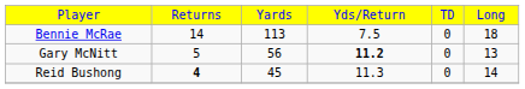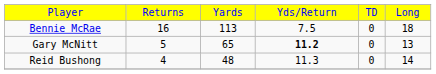 <table class="wikitable" width="90%">
 <tr align="center" style="background:yellow;color:blue;">
 <td>Player</td>
 <td>Returns</td>
 <td>Yards</td>
 <td>Yds/Return</td>
 <td>TD</td>
 <td>Long</td>
 </tr>
 <tr align="center" bgcolor="">
 <td><a href='#'>Bennie McRae</a></td>
-<td>14</td>
+<td>16</td>
 <td>113</td>
 <td>7.5</td>
 <td>0</td>
 <td>18</td>
 </tr>
 <tr align="center" bgcolor="">
 <td>Gary McNitt</td>
 <td>5</td>
-<td>56</td>
+<td>65</td>
 <td><strong>11.2</strong></td>
 <td>0</td>
 <td>13</td>
 </tr>
 <tr align="center" bgcolor="">
 <td>Reid Bushong</td>
-<td><strong>4</strong></td>
-<td>45</td>
+<td>4</td>
+<td>48</td>
 <td>11.3</td>
 <td>0</td>
 <td>14</td>
 </tr>
 <tr>
 </tr>
 </table>
